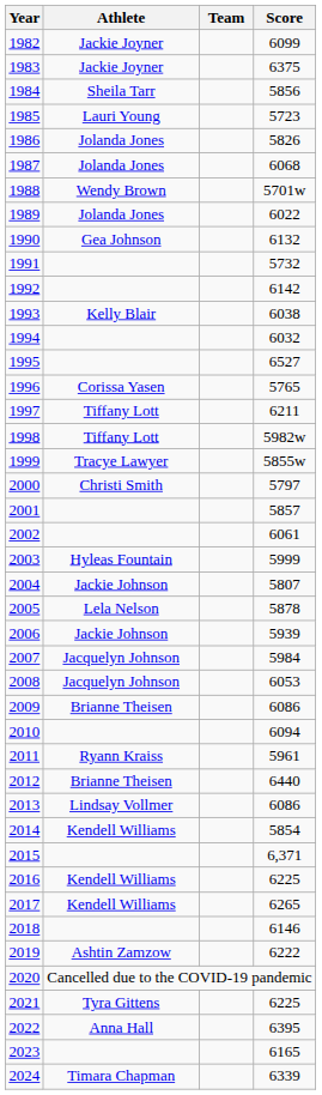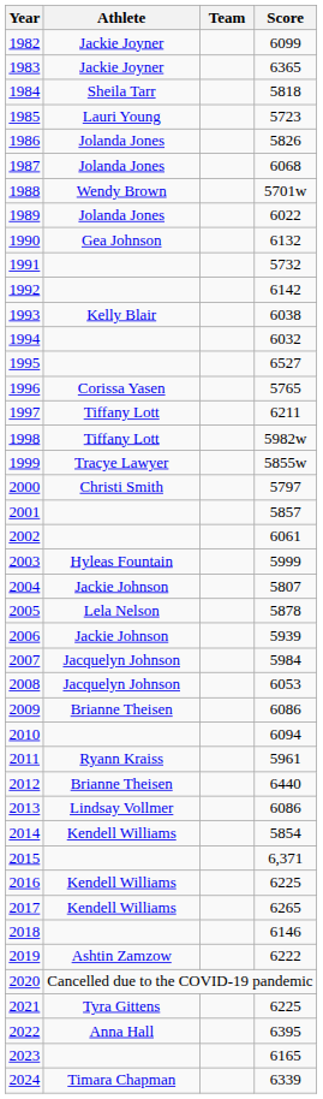 <table class="wikitable sortable" style="text-align: center;">
 <tr>
 <th>Year</th>
 <th>Athlete</th>
 <th>Team</th>
 <th>Score</th>
 </tr>
 <tr>
 <td><a href='#'>1982</a></td>
 <td><a href='#'>Jackie Joyner</a></td>
 <td></td>
 <td>6099</td>
 </tr>
 <tr>
 <td><a href='#'>1983</a></td>
 <td><a href='#'>Jackie Joyner</a></td>
 <td></td>
-<td>6375</td>
+<td>6365</td>
 </tr>
 <tr>
 <td><a href='#'>1984</a></td>
 <td><a href='#'>Sheila Tarr</a></td>
 <td></td>
-<td>5856</td>
+<td>5818</td>
 </tr>
 <tr>
 <td><a href='#'>1985</a></td>
 <td><a href='#'>Lauri Young</a></td>
 <td></td>
 <td>5723</td>
 </tr>
 <tr>
 <td><a href='#'>1986</a></td>
 <td><a href='#'>Jolanda Jones</a></td>
 <td></td>
 <td>5826</td>
 </tr>
 <tr>
 <td><a href='#'>1987</a></td>
 <td><a href='#'>Jolanda Jones</a></td>
 <td></td>
 <td>6068</td>
 </tr>
 <tr>
 <td><a href='#'>1988</a></td>
 <td><a href='#'>Wendy Brown</a></td>
 <td></td>
 <td>5701w</td>
 </tr>
 <tr>
 <td><a href='#'>1989</a></td>
 <td><a href='#'>Jolanda Jones</a></td>
 <td></td>
 <td>6022</td>
 </tr>
 <tr>
 <td><a href='#'>1990</a></td>
 <td><a href='#'>Gea Johnson</a></td>
 <td></td>
 <td>6132</td>
 </tr>
 <tr>
 <td><a href='#'>1991</a></td>
 <td></td>
 <td></td>
 <td>5732</td>
 </tr>
 <tr>
 <td><a href='#'>1992</a></td>
 <td></td>
 <td></td>
 <td>6142</td>
 </tr>
 <tr>
 <td><a href='#'>1993</a></td>
 <td><a href='#'>Kelly Blair</a></td>
 <td></td>
 <td>6038</td>
 </tr>
 <tr>
 <td><a href='#'>1994</a></td>
 <td></td>
 <td></td>
 <td>6032</td>
 </tr>
 <tr>
 <td><a href='#'>1995</a></td>
 <td></td>
 <td></td>
 <td>6527</td>
 </tr>
 <tr>
 <td><a href='#'>1996</a></td>
 <td><a href='#'>Corissa Yasen</a></td>
 <td></td>
 <td>5765</td>
 </tr>
 <tr>
 <td><a href='#'>1997</a></td>
 <td><a href='#'>Tiffany Lott</a></td>
 <td></td>
 <td>6211</td>
 </tr>
 <tr>
 <td><a href='#'>1998</a></td>
 <td><a href='#'>Tiffany Lott</a></td>
 <td></td>
 <td>5982w</td>
 </tr>
 <tr>
 <td><a href='#'>1999</a></td>
 <td><a href='#'>Tracye Lawyer</a></td>
 <td></td>
 <td>5855w</td>
 </tr>
 <tr>
 <td><a href='#'>2000</a></td>
 <td><a href='#'>Christi Smith</a></td>
 <td></td>
 <td>5797</td>
 </tr>
 <tr>
 <td><a href='#'>2001</a></td>
 <td></td>
 <td></td>
 <td>5857</td>
 </tr>
 <tr>
 <td><a href='#'>2002</a></td>
 <td></td>
 <td></td>
 <td>6061</td>
 </tr>
 <tr>
 <td><a href='#'>2003</a></td>
 <td><a href='#'>Hyleas Fountain</a></td>
 <td></td>
 <td>5999</td>
 </tr>
 <tr>
 <td><a href='#'>2004</a></td>
 <td><a href='#'>Jackie Johnson</a></td>
 <td></td>
 <td>5807</td>
 </tr>
 <tr>
 <td><a href='#'>2005</a></td>
 <td><a href='#'>Lela Nelson</a></td>
 <td></td>
 <td>5878</td>
 </tr>
 <tr>
 <td><a href='#'>2006</a></td>
 <td><a href='#'>Jackie Johnson</a></td>
 <td></td>
 <td>5939</td>
 </tr>
 <tr>
 <td><a href='#'>2007</a></td>
 <td><a href='#'>Jacquelyn Johnson</a></td>
 <td></td>
 <td>5984</td>
 </tr>
 <tr>
 <td><a href='#'>2008</a></td>
 <td><a href='#'>Jacquelyn Johnson</a></td>
 <td></td>
 <td>6053</td>
 </tr>
 <tr>
 <td><a href='#'>2009</a></td>
 <td><a href='#'>Brianne Theisen</a></td>
 <td></td>
 <td>6086</td>
 </tr>
 <tr>
 <td><a href='#'>2010</a></td>
 <td></td>
 <td></td>
 <td>6094</td>
 </tr>
 <tr>
 <td><a href='#'>2011</a></td>
 <td><a href='#'>Ryann Kraiss</a></td>
 <td></td>
 <td>5961</td>
 </tr>
 <tr>
 <td><a href='#'>2012</a></td>
 <td><a href='#'>Brianne Theisen</a></td>
 <td></td>
 <td>6440</td>
 </tr>
 <tr>
 <td><a href='#'>2013</a></td>
 <td><a href='#'>Lindsay Vollmer</a></td>
 <td></td>
 <td>6086</td>
 </tr>
 <tr>
 <td><a href='#'>2014</a></td>
 <td><a href='#'>Kendell Williams</a></td>
 <td></td>
 <td>5854</td>
 </tr>
 <tr>
 <td><a href='#'>2015</a></td>
 <td></td>
 <td></td>
 <td>6,371</td>
 </tr>
 <tr>
 <td><a href='#'>2016</a></td>
 <td><a href='#'>Kendell Williams</a></td>
 <td></td>
 <td>6225</td>
 </tr>
 <tr>
 <td><a href='#'>2017</a></td>
 <td><a href='#'>Kendell Williams</a></td>
 <td></td>
 <td>6265</td>
 </tr>
 <tr>
 <td><a href='#'>2018</a></td>
 <td></td>
 <td></td>
 <td>6146</td>
 </tr>
 <tr>
 <td><a href='#'>2019</a></td>
 <td><a href='#'>Ashtin Zamzow</a></td>
 <td></td>
 <td>6222</td>
 </tr>
 <tr>
 <td><a href='#'>2020</a></td>
 <td colspan="3">Cancelled due to the COVID-19 pandemic</td>
 </tr>
 <tr>
 <td><a href='#'>2021</a></td>
 <td><a href='#'>Tyra Gittens</a></td>
 <td></td>
 <td>6225</td>
 </tr>
 <tr>
 <td><a href='#'>2022</a></td>
 <td><a href='#'>Anna Hall</a></td>
 <td></td>
 <td>6395</td>
 </tr>
 <tr>
 <td><a href='#'>2023</a></td>
 <td></td>
 <td></td>
 <td>6165</td>
 </tr>
 <tr>
 <td><a href='#'>2024</a></td>
 <td><a href='#'>Timara Chapman</a></td>
 <td></td>
 <td>6339</td>
 </tr>
 </table>
